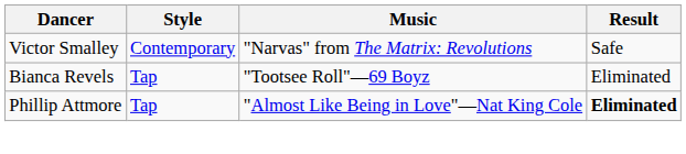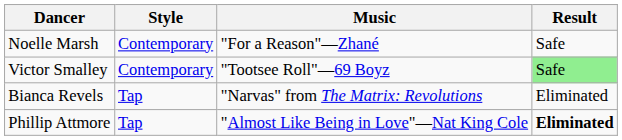 <table class="wikitable">
 <tr>
 <th>Dancer</th>
 <th>Style</th>
 <th>Music</th>
 <th>Result</th>
 </tr>
 <tr>
+<td>Noelle Marsh</td>
+<td><a href='#'>Contemporary</a></td>
+<td>"For a Reason"—<a href='#'>Zhané</a></td>
+<td>Safe</td>
+</tr>
+<tr>
 <td>Victor Smalley</td>
 <td><a href='#'>Contemporary</a></td>
-<td>"Narvas" from <em><a href='#'>The Matrix: Revolutions</a></em></td>
-<td>Safe</td>
+<td>"Tootsee Roll"—<a href='#'>69 Boyz</a></td>
+<td style="background: lightgreen;">Safe</td>
 </tr>
 <tr>
 <td>Bianca Revels</td>
 <td><a href='#'>Tap</a></td>
-<td>"Tootsee Roll"—<a href='#'>69 Boyz</a></td>
+<td>"Narvas" from <em><a href='#'>The Matrix: Revolutions</a></em></td>
 <td>Eliminated</td>
 </tr>
 <tr>
 <td>Phillip Attmore</td>
 <td><a href='#'>Tap</a></td>
 <td>"<a href='#'>Almost Like Being in Love</a>"—<a href='#'>Nat King Cole</a></td>
 <td><strong>Eliminated</strong></td>
 </tr>
 </table>
